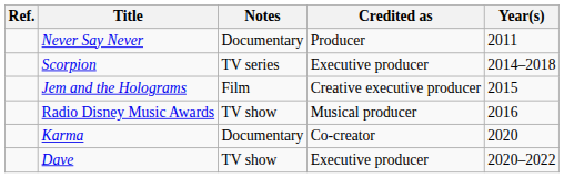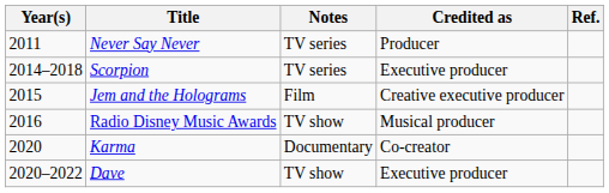 <table class="wikitable sortable plainrowheaders">
 <tr>
-<th rowspan="1">Ref.</th>
+<th rowspan="1">Year(s)</th>
 <th rowspan="1">Title</th>
 <th rowspan="1">Notes</th>
 <th rowspan="1">Credited as</th>
-<th rowspan="1">Year(s)</th>
+<th rowspan="1">Ref.</th>
 </tr>
 <tr>
+<td>2011</td>
+<td><em><a href='#'>Never Say Never</a></em></td>
+<td>TV series</td>
+<td>Producer</td>
 <td></td>
-<td><em><a href='#'>Never Say Never</a></em></td>
-<td>Documentary</td>
-<td>Producer</td>
-<td>2011</td>
 </tr>
 <tr>
-<td></td>
+<td>2014–2018</td>
 <td><em><a href='#'>Scorpion</a></em></td>
 <td>TV series</td>
 <td>Executive producer</td>
-<td>2014–2018</td>
+<td></td>
 </tr>
 <tr>
-<td></td>
+<td>2015</td>
 <td><em><a href='#'>Jem and the Holograms</a></em></td>
 <td>Film</td>
 <td>Creative executive producer</td>
-<td>2015</td>
+<td></td>
 </tr>
 <tr>
-<td></td>
+<td>2016</td>
 <td><a href='#'>Radio Disney Music Awards</a></td>
 <td>TV show</td>
 <td>Musical producer</td>
-<td>2016</td>
+<td></td>
 </tr>
 <tr>
-<td></td>
+<td>2020</td>
 <td><em><a href='#'>Karma</a></em></td>
 <td>Documentary</td>
 <td>Co-creator</td>
-<td>2020</td>
+<td></td>
 </tr>
 <tr>
-<td></td>
+<td>2020–2022</td>
 <td><em><a href='#'>Dave</a></em></td>
 <td>TV show</td>
 <td>Executive producer</td>
-<td>2020–2022</td>
+<td></td>
 </tr>
 </table>
